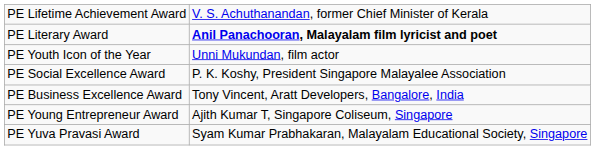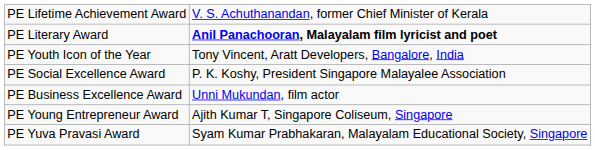 <table class="wikitable">
 <tr>
 <td>PE Lifetime Achievement Award</td>
 <td><a href='#'>V. S. Achuthanandan</a>, former Chief Minister of Kerala</td>
 </tr>
 <tr>
 <td>PE Literary Award</td>
 <td><strong><a href='#'>Anil Panachooran</a>, Malayalam film lyricist and poet</strong></td>
 </tr>
 <tr>
 <td>PE Youth Icon of the Year</td>
-<td><a href='#'>Unni Mukundan</a>, film actor</td>
+<td>Tony Vincent, Aratt Developers, <a href='#'>Bangalore</a>, <a href='#'>India</a></td>
 </tr>
 <tr>
 <td>PE Social Excellence Award</td>
 <td>P. K. Koshy, President Singapore Malayalee Association</td>
 </tr>
 <tr>
 <td>PE Business Excellence Award</td>
-<td>Tony Vincent, Aratt Developers, <a href='#'>Bangalore</a>, <a href='#'>India</a></td>
+<td><a href='#'>Unni Mukundan</a>, film actor</td>
 </tr>
 <tr>
 <td>PE Young Entrepreneur Award</td>
 <td>Ajith Kumar T, Singapore Coliseum, <a href='#'>Singapore</a></td>
 </tr>
 <tr>
 <td>PE Yuva Pravasi Award</td>
 <td>Syam Kumar Prabhakaran, Malayalam Educational Society, <a href='#'>Singapore</a></td>
 </tr>
 </table>
